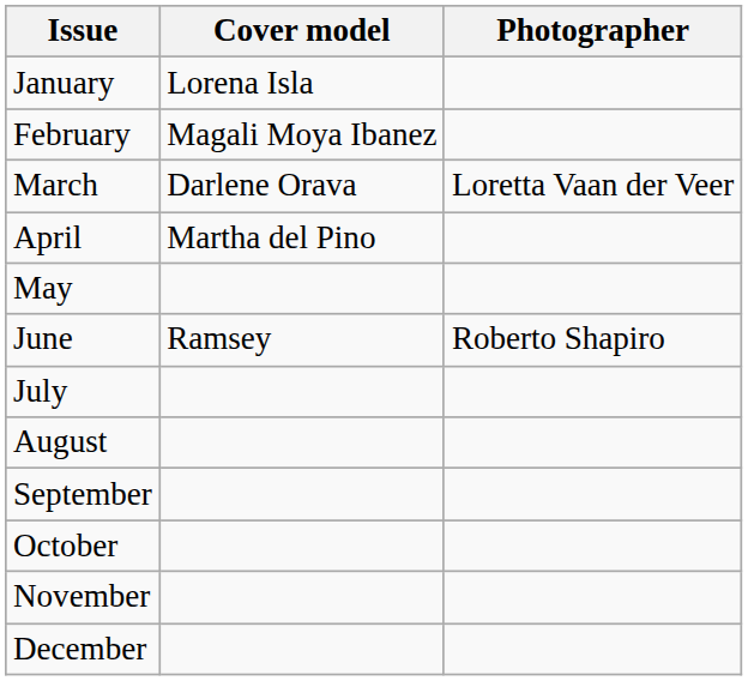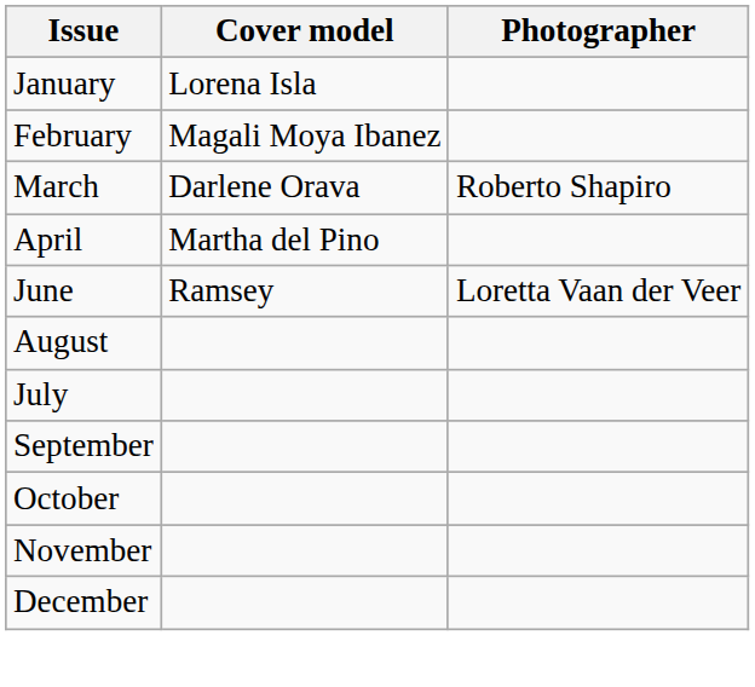 <table class="wikitable">
 <tr>
 <th>Issue</th>
 <th>Cover model</th>
 <th>Photographer</th>
 </tr>
 <tr>
 <td>January</td>
 <td>Lorena Isla</td>
 <td></td>
 </tr>
 <tr>
 <td>February</td>
 <td>Magali Moya Ibanez</td>
 <td></td>
 </tr>
 <tr>
 <td>March</td>
 <td>Darlene Orava</td>
-<td>Loretta Vaan der Veer</td>
+<td>Roberto Shapiro</td>
 </tr>
 <tr>
 <td>April</td>
 <td>Martha del Pino</td>
 <td></td>
 </tr>
 <tr>
-<td>May</td>
+<td>June</td>
+<td>Ramsey</td>
+<td>Loretta Vaan der Veer</td>
+</tr>
+<tr>
+<td>August</td>
 <td></td>
 <td></td>
 </tr>
 <tr>
-<td>June</td>
-<td>Ramsey</td>
-<td>Roberto Shapiro</td>
-</tr>
-<tr>
 <td>July</td>
-<td></td>
-<td></td>
-</tr>
-<tr>
-<td>August</td>
 <td></td>
 <td></td>
 </tr>
 <tr>
 <td>September</td>
 <td></td>
 <td></td>
 </tr>
 <tr>
 <td>October</td>
 <td></td>
 <td></td>
 </tr>
 <tr>
 <td>November</td>
 <td></td>
 <td></td>
 </tr>
 <tr>
 <td>December</td>
 <td></td>
 <td></td>
 </tr>
 </table>
